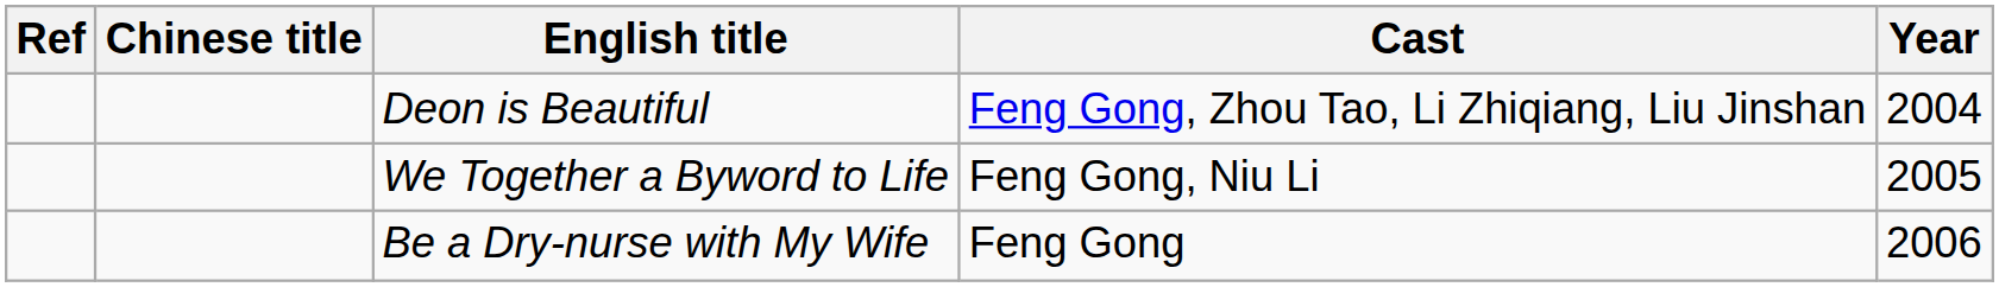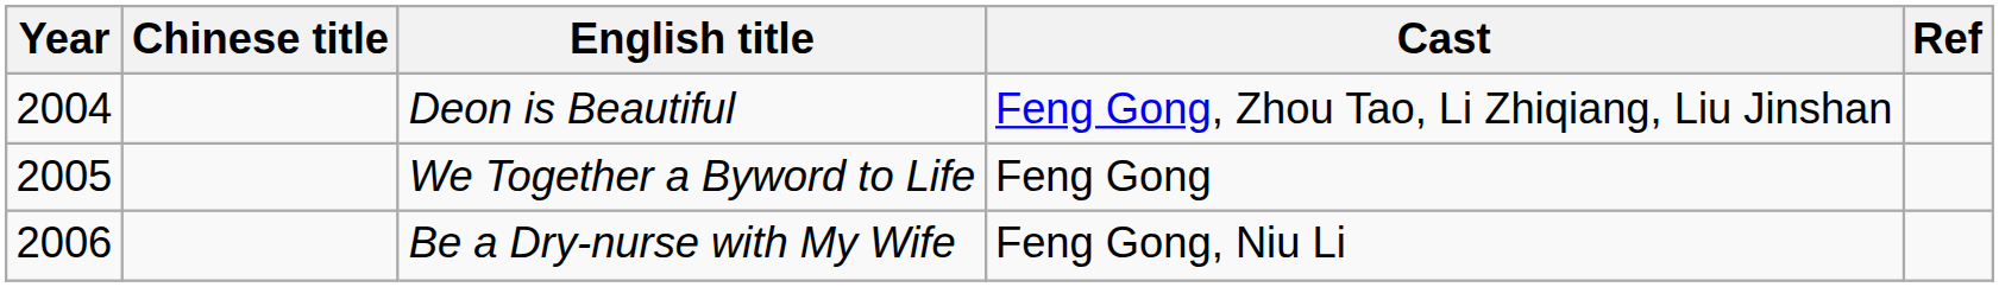 <table class="wikitable">
 <tr>
-<th>Ref</th>
+<th>Year</th>
 <th>Chinese title</th>
 <th>English title</th>
 <th>Cast</th>
-<th>Year</th>
+<th>Ref</th>
 </tr>
 <tr>
-<td></td>
+<td>2004</td>
 <td></td>
 <td><em>Deon is Beautiful</em></td>
 <td><a href='#'>Feng Gong</a>, Zhou Tao, Li Zhiqiang, Liu Jinshan</td>
-<td>2004</td>
+<td></td>
 </tr>
 <tr>
-<td></td>
+<td>2005</td>
 <td></td>
 <td><em>We Together a Byword to Life</em></td>
-<td>Feng Gong, Niu Li</td>
-<td>2005</td>
+<td>Feng Gong</td>
+<td></td>
 </tr>
 <tr>
-<td></td>
+<td>2006</td>
 <td></td>
 <td><em>Be a Dry-nurse with My Wife</em></td>
-<td>Feng Gong</td>
-<td>2006</td>
+<td>Feng Gong, Niu Li</td>
+<td></td>
 </tr>
 </table>
